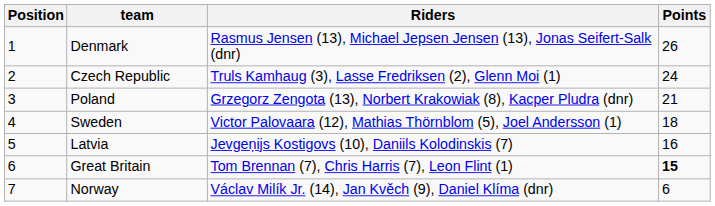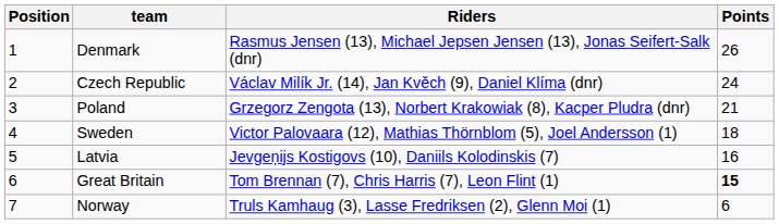 <table class="wikitable" style="font-size: 100%">
 <tr>
 <th width=30>Position</th>
 <th width=150>team</th>
 <th width=500>Riders</th>
 <th width=50>Points</th>
 </tr>
 <tr>
 <td>1</td>
 <td> Denmark</td>
 <td><a href='#'>Rasmus Jensen</a> (13), <a href='#'>Michael Jepsen Jensen</a> (13), <a href='#'>Jonas Seifert-Salk</a> (dnr)</td>
 <td>26</td>
 </tr>
 <tr>
 <td>2</td>
 <td> Czech Republic</td>
-<td><a href='#'>Truls Kamhaug</a> (3), <a href='#'>Lasse Fredriksen</a> (2), <a href='#'>Glenn Moi</a> (1)</td>
+<td><a href='#'>Václav Milík Jr.</a> (14), <a href='#'>Jan Kvěch</a> (9), <a href='#'>Daniel Klíma</a> (dnr)</td>
 <td>24</td>
 </tr>
 <tr>
 <td>3</td>
 <td> Poland</td>
 <td><a href='#'>Grzegorz Zengota</a> (13), <a href='#'>Norbert Krakowiak</a> (8), <a href='#'>Kacper Pludra</a> (dnr)</td>
 <td>21</td>
 </tr>
 <tr>
 <td>4</td>
 <td> Sweden</td>
 <td><a href='#'>Victor Palovaara</a> (12), <a href='#'>Mathias Thörnblom</a> (5), <a href='#'>Joel Andersson</a> (1)</td>
 <td>18</td>
 </tr>
 <tr>
 <td>5</td>
 <td> Latvia</td>
 <td><a href='#'>Jevgeņijs Kostigovs</a> (10), <a href='#'>Daniils Kolodinskis</a> (7)</td>
 <td>16</td>
 </tr>
 <tr>
 <td>6</td>
 <td> Great Britain</td>
 <td><a href='#'>Tom Brennan</a> (7), <a href='#'>Chris Harris</a> (7), <a href='#'>Leon Flint</a> (1)</td>
 <td><strong>15</strong></td>
 </tr>
 <tr>
 <td>7</td>
 <td> Norway</td>
-<td><a href='#'>Václav Milík Jr.</a> (14), <a href='#'>Jan Kvěch</a> (9), <a href='#'>Daniel Klíma</a> (dnr)</td>
+<td><a href='#'>Truls Kamhaug</a> (3), <a href='#'>Lasse Fredriksen</a> (2), <a href='#'>Glenn Moi</a> (1)</td>
 <td>6</td>
 </tr>
 </table>
